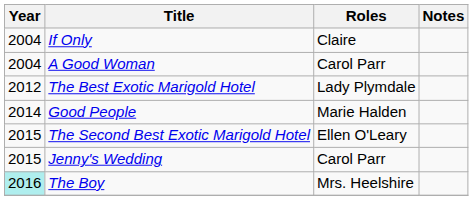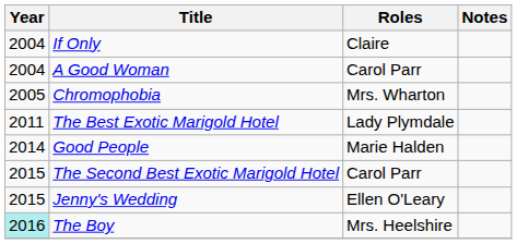 <table class="wikitable sortable">
 <tr>
 <th>Year</th>
 <th>Title</th>
 <th>Roles</th>
 <th>Notes</th>
 </tr>
 <tr>
 <td>2004</td>
 <td><em><a href='#'>If Only</a></em></td>
 <td>Claire</td>
 <td></td>
 </tr>
 <tr>
 <td>2004</td>
 <td><em><a href='#'>A Good Woman</a></em></td>
 <td>Carol Parr</td>
 <td></td>
 </tr>
 <tr>
-<td>2012</td>
+<td>2005</td>
+<td><em><a href='#'>Chromophobia</a></em></td>
+<td>Mrs. Wharton</td>
+<td></td>
+</tr>
+<tr>
+<td>2011</td>
 <td><em><a href='#'>The Best Exotic Marigold Hotel</a></em></td>
 <td>Lady Plymdale</td>
 <td></td>
 </tr>
 <tr>
 <td>2014</td>
 <td><em><a href='#'>Good People</a></em></td>
 <td>Marie Halden</td>
 <td></td>
 </tr>
 <tr>
 <td>2015</td>
 <td><em><a href='#'>The Second Best Exotic Marigold Hotel</a></em></td>
-<td>Ellen O'Leary</td>
+<td>Carol Parr</td>
 <td></td>
 </tr>
 <tr>
 <td>2015</td>
 <td><em><a href='#'>Jenny's Wedding</a></em></td>
-<td>Carol Parr</td>
+<td>Ellen O'Leary</td>
 <td></td>
 </tr>
 <tr>
 <td style="background: paleturquoise;">2016</td>
 <td><em><a href='#'>The Boy</a></em></td>
 <td>Mrs. Heelshire</td>
 <td></td>
 </tr>
 <tr>
 </tr>
 </table>
